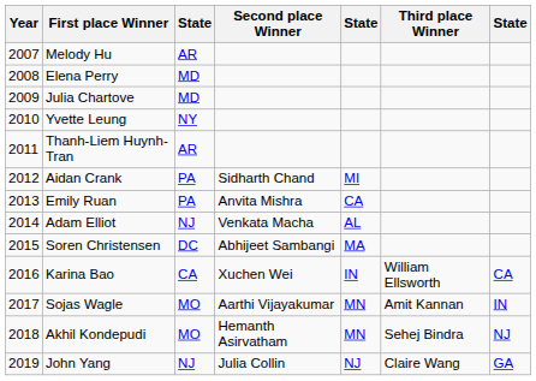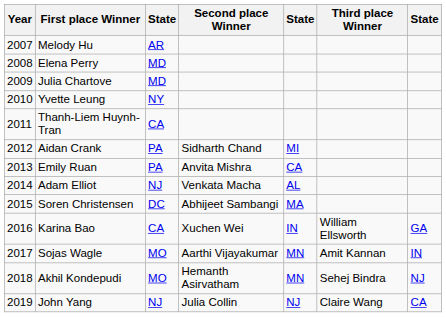 <table class="wikitable">
 <tr>
 <th>Year</th>
 <th>First place Winner</th>
 <th>State</th>
 <th>Second place Winner</th>
 <th>State</th>
 <th>Third place Winner</th>
 <th>State</th>
 </tr>
 <tr>
 <td>2007</td>
 <td>Melody Hu</td>
 <td><a href='#'>AR</a></td>
 <td></td>
 <td></td>
 <td></td>
 <td></td>
 </tr>
 <tr>
 <td>2008</td>
 <td>Elena Perry</td>
 <td><a href='#'>MD</a></td>
 <td></td>
 <td></td>
 <td></td>
 <td></td>
 </tr>
 <tr>
 <td>2009</td>
 <td>Julia Chartove</td>
 <td><a href='#'>MD</a></td>
 <td></td>
 <td></td>
 <td></td>
 <td></td>
 </tr>
 <tr>
 <td>2010</td>
 <td>Yvette Leung</td>
 <td><a href='#'>NY</a></td>
 <td></td>
 <td></td>
 <td></td>
 <td></td>
 </tr>
 <tr>
 <td>2011</td>
 <td>Thanh-Liem Huynh-Tran</td>
-<td><a href='#'>AR</a></td>
+<td><a href='#'>CA</a></td>
 <td></td>
 <td></td>
 <td></td>
 <td></td>
 </tr>
 <tr>
 <td>2012</td>
 <td>Aidan Crank</td>
 <td><a href='#'>PA</a></td>
 <td>Sidharth Chand</td>
 <td><a href='#'>MI</a></td>
 <td></td>
 <td></td>
 </tr>
 <tr>
 <td>2013</td>
 <td>Emily Ruan</td>
 <td><a href='#'>PA</a></td>
 <td>Anvita Mishra</td>
 <td><a href='#'>CA</a></td>
 <td></td>
 <td></td>
 </tr>
 <tr>
 <td>2014</td>
 <td>Adam Elliot</td>
 <td><a href='#'>NJ</a></td>
 <td>Venkata Macha</td>
 <td><a href='#'>AL</a></td>
 <td></td>
 <td></td>
 </tr>
 <tr>
 <td>2015</td>
 <td>Soren Christensen</td>
 <td><a href='#'>DC</a></td>
 <td>Abhijeet Sambangi</td>
 <td><a href='#'>MA</a></td>
 <td></td>
 <td></td>
 </tr>
 <tr>
 <td>2016</td>
 <td>Karina Bao</td>
 <td><a href='#'>CA</a></td>
 <td>Xuchen Wei</td>
 <td><a href='#'>IN</a></td>
 <td>William Ellsworth</td>
-<td><a href='#'>CA</a></td>
+<td><a href='#'>GA</a></td>
 </tr>
 <tr>
 <td>2017</td>
 <td>Sojas Wagle</td>
 <td><a href='#'>MO</a></td>
 <td>Aarthi Vijayakumar</td>
 <td><a href='#'>MN</a></td>
 <td>Amit Kannan</td>
 <td><a href='#'>IN</a></td>
 </tr>
 <tr>
 <td>2018</td>
 <td>Akhil Kondepudi</td>
 <td><a href='#'>MO</a></td>
 <td>Hemanth Asirvatham</td>
 <td><a href='#'>MN</a></td>
 <td>Sehej Bindra</td>
 <td><a href='#'>NJ</a></td>
 </tr>
 <tr>
 <td>2019</td>
 <td>John Yang</td>
 <td><a href='#'>NJ</a></td>
 <td>Julia Collin</td>
 <td><a href='#'>NJ</a></td>
 <td>Claire Wang</td>
-<td><a href='#'>GA</a></td>
+<td><a href='#'>CA</a></td>
 </tr>
 </table>
